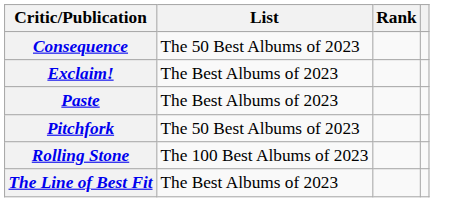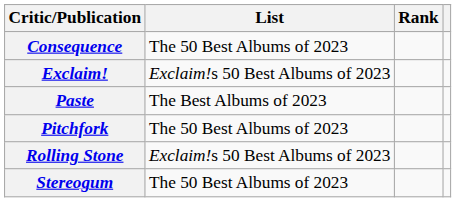 <table class="wikitable sortable plainrowheaders" style="border:none; margin:0;">
 <tr>
 <th scope="col">Critic/Publication</th>
 <th scope="col" class="unsortable">List</th>
 <th scope="col" data-sort-type="number">Rank</th>
 <th scope="col" class="unsortable"></th>
 </tr>
 <tr>
 <th scope="row"><em><a href='#'>Consequence</a></em></th>
 <td>The 50 Best Albums of 2023</td>
 <td></td>
 <td></td>
 </tr>
 <tr>
 <th scope="row"><em><a href='#'>Exclaim!</a></em></th>
-<td>The Best Albums of 2023</td>
+<td><em>Exclaim!</em>s 50 Best Albums of 2023</td>
 <td></td>
 <td></td>
 </tr>
 <tr>
 <th scope="row"><em><a href='#'>Paste</a></em></th>
 <td>The Best Albums of 2023</td>
 <td></td>
 <td></td>
 </tr>
 <tr>
 <th scope="row"><em><a href='#'>Pitchfork</a></em></th>
 <td>The 50 Best Albums of 2023</td>
 <td></td>
 <td></td>
 </tr>
 <tr>
 <th scope="row"><em><a href='#'>Rolling Stone</a></em></th>
-<td>The 100 Best Albums of 2023</td>
+<td><em>Exclaim!</em>s 50 Best Albums of 2023</td>
 <td></td>
 <td></td>
 </tr>
 <tr>
-<th scope="row"><em><a href='#'>The Line of Best Fit</a></em></th>
-<td>The Best Albums of 2023</td>
+<th scope="row"><em><a href='#'>Stereogum</a></em></th>
+<td>The 50 Best Albums of 2023</td>
 <td></td>
 <td></td>
 </tr>
 </table>
